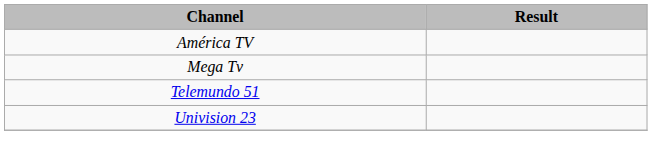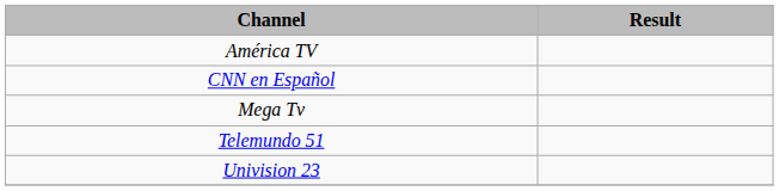 <table class="wikitable" width=650px>
 <tr style="text-align: center; top">
 <th style="background:#bcbcbc;">Channel</th>
 <th style="background:#bcbcbc;">Result</th>
 </tr>
 <tr style="text-align: center; top">
 <td><em>América TV</em></td>
+<td></td>
+</tr>
+<tr style="text-align: center; top">
+<td><em><a href='#'>CNN en Español</a></em></td>
 <td></td>
 </tr>
 <tr style="text-align: center; top">
 <td><em>Mega Tv</em></td>
 <td></td>
 </tr>
 <tr style="text-align: center; top">
 <td><em><a href='#'>Telemundo 51</a></em></td>
 <td></td>
 </tr>
 <tr style="text-align: center; top">
 <td><em><a href='#'>Univision 23</a></em></td>
 <td></td>
 </tr>
 <tr style="text-align: center; top">
 </tr>
 </table>
